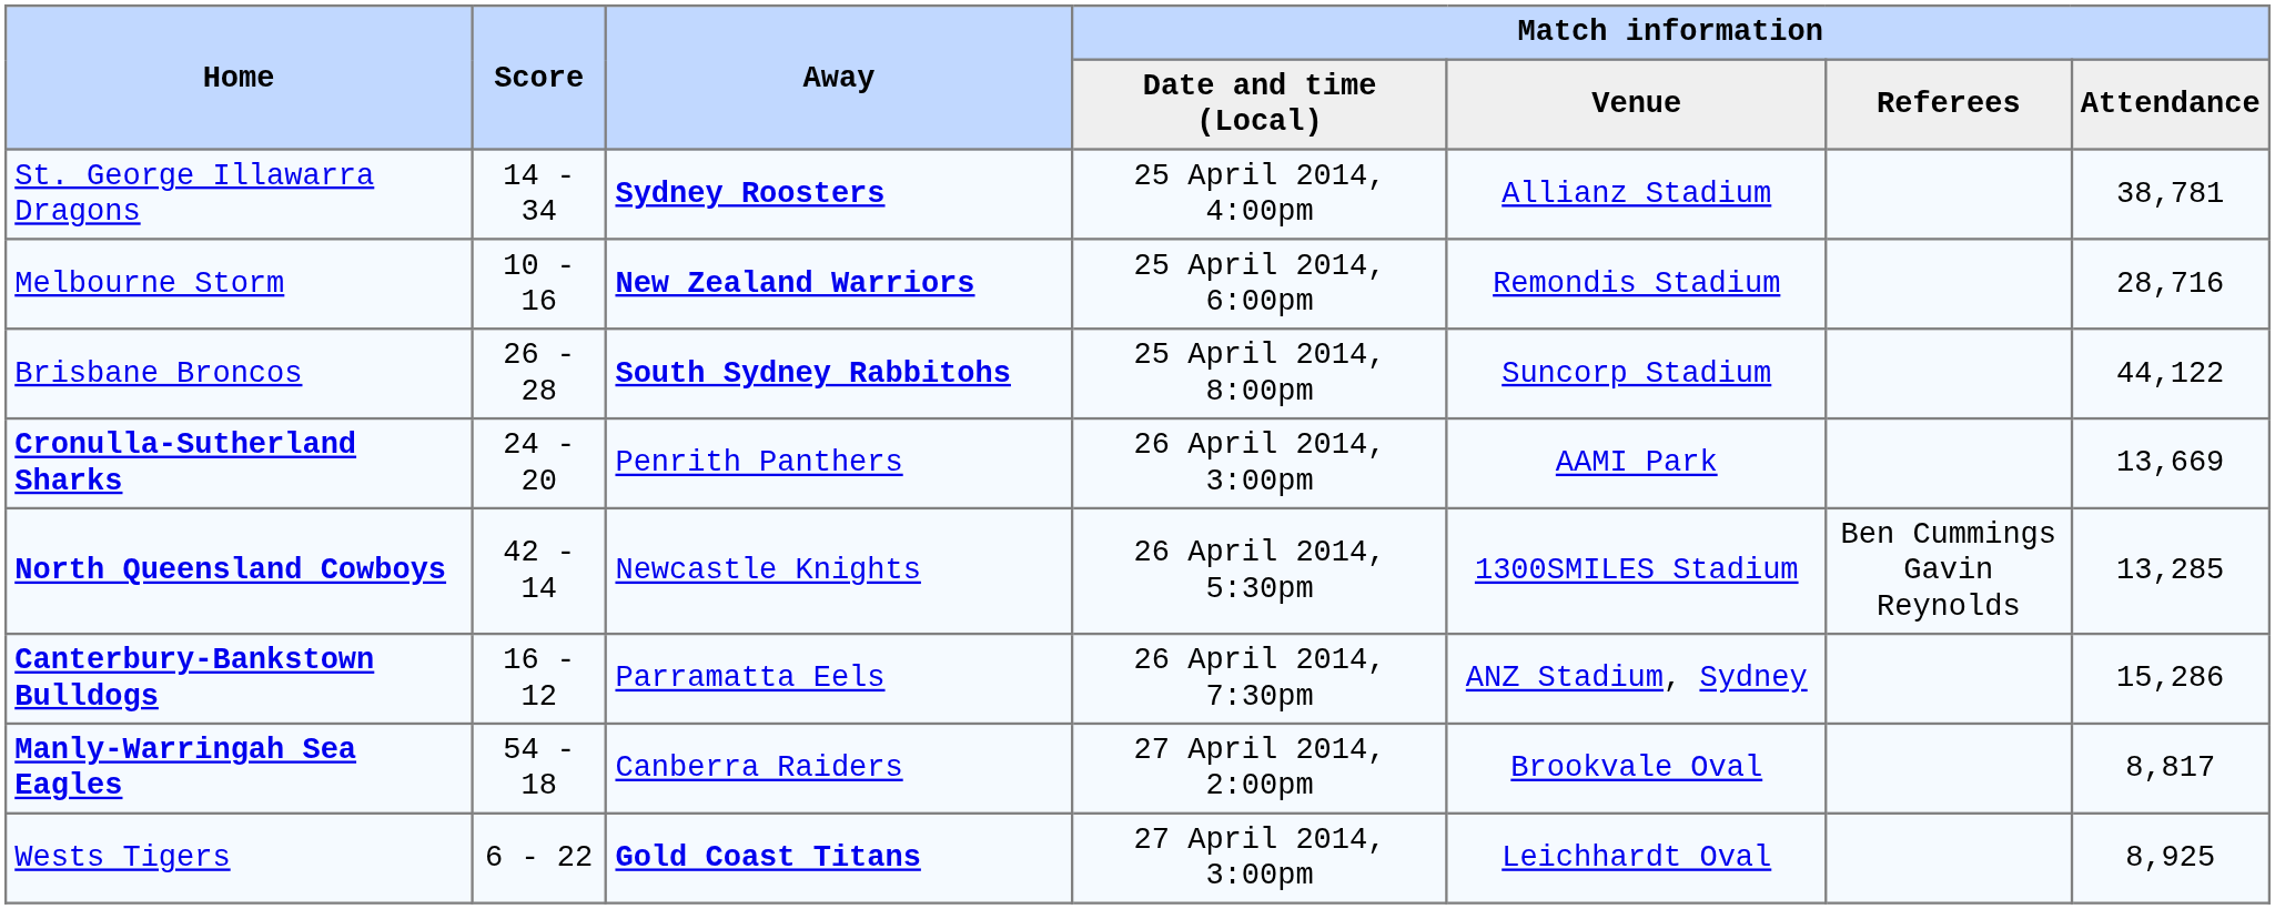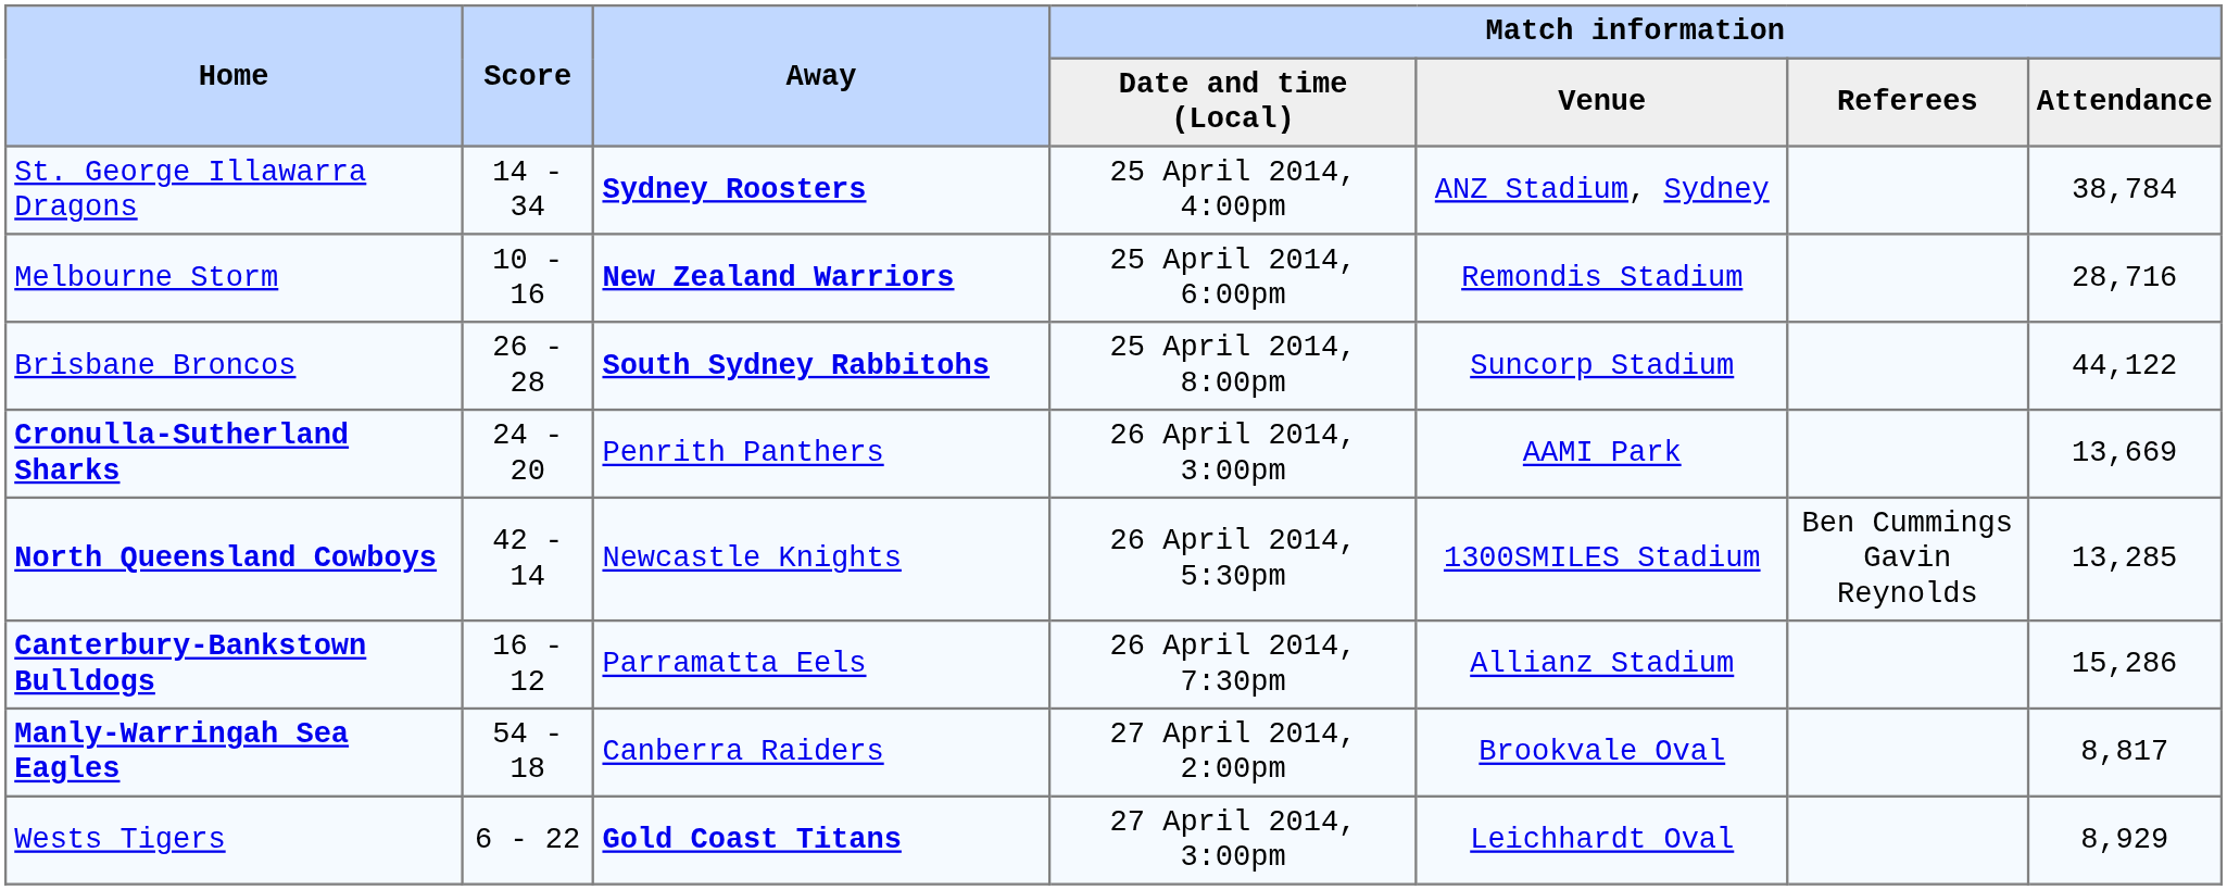 <table border="1" cellpadding="3" cellspacing="0" style="border-collapse:collapse; font-size:90%; width:100%;">
 <tr style="background:#c1d8ff;">
 <th rowspan="2" style="width:21%;">Home</th>
 <th rowspan="2" style="width:6%;">Score</th>
 <th rowspan="2" style="width:21%;">Away</th>
 <th colspan=6>Match information</th>
 </tr>
 <tr style="background:#efefef;">
 <th width=17%>Date and time (Local)</th>
 <th width=17%>Venue</th>
 <th width=11%>Referees</th>
 <th width=7%>Attendance</th>
 </tr>
 <tr style="text-align:center; background:#f5faff;">
 <td align=left> <a href='#'>St. George Illawarra Dragons</a></td>
 <td>14 - 34</td>
 <td align=left> <strong><a href='#'>Sydney Roosters</a></strong></td>
 <td>25 April 2014, 4:00pm</td>
-<td><a href='#'>Allianz Stadium</a></td>
+<td><a href='#'>ANZ Stadium</a>, <a href='#'>Sydney</a></td>
 <td></td>
-<td>38,781</td>
+<td>38,784</td>
 </tr>
 <tr style="text-align:center; background:#f5faff;">
 <td align=left> <a href='#'>Melbourne Storm</a></td>
 <td>10 - 16</td>
 <td align=left> <strong><a href='#'>New Zealand Warriors</a></strong></td>
 <td>25 April 2014, 6:00pm</td>
 <td><a href='#'>Remondis Stadium</a></td>
 <td></td>
 <td>28,716</td>
 </tr>
 <tr style="text-align:center; background:#f5faff;">
 <td align=left> <a href='#'>Brisbane Broncos</a></td>
 <td>26 - 28</td>
 <td align=left> <strong><a href='#'>South Sydney Rabbitohs</a></strong></td>
 <td>25 April 2014, 8:00pm</td>
 <td><a href='#'>Suncorp Stadium</a></td>
 <td></td>
 <td>44,122</td>
 </tr>
 <tr style="text-align:center; background:#f5faff;">
 <td align=left> <strong><a href='#'>Cronulla-Sutherland Sharks</a></strong></td>
 <td>24 - 20</td>
 <td align=left> <a href='#'>Penrith Panthers</a></td>
 <td>26 April 2014, 3:00pm</td>
 <td><a href='#'>AAMI Park</a></td>
 <td></td>
 <td>13,669</td>
 </tr>
 <tr style="text-align:center; background:#f5faff;">
 <td align=left> <strong><a href='#'>North Queensland Cowboys</a></strong></td>
 <td>42 - 14</td>
 <td align=left> <a href='#'>Newcastle Knights</a></td>
 <td>26 April 2014, 5:30pm</td>
 <td><a href='#'>1300SMILES Stadium</a></td>
 <td>Ben Cummings<br> Gavin Reynolds</td>
 <td>13,285</td>
 </tr>
 <tr style="text-align:center; background:#f5faff;">
 <td align=left> <strong><a href='#'>Canterbury-Bankstown Bulldogs</a></strong></td>
 <td>16 - 12</td>
 <td align=left> <a href='#'>Parramatta Eels</a></td>
 <td>26 April 2014, 7:30pm</td>
-<td><a href='#'>ANZ Stadium</a>, <a href='#'>Sydney</a></td>
+<td><a href='#'>Allianz Stadium</a></td>
 <td></td>
 <td>15,286</td>
 </tr>
 <tr style="text-align:center; background:#f5faff;">
 <td align=left> <strong><a href='#'>Manly-Warringah Sea Eagles</a></strong></td>
 <td>54 - 18</td>
 <td align=left> <a href='#'>Canberra Raiders</a></td>
 <td>27 April 2014, 2:00pm</td>
 <td><a href='#'>Brookvale Oval</a></td>
 <td></td>
 <td>8,817</td>
 </tr>
 <tr style="text-align:center; background:#f5faff;">
 <td align=left> <a href='#'>Wests Tigers</a></td>
 <td>6 - 22</td>
 <td align=left> <strong><a href='#'>Gold Coast Titans</a></strong></td>
 <td>27 April 2014, 3:00pm</td>
 <td><a href='#'>Leichhardt Oval</a></td>
 <td></td>
-<td>8,925</td>
+<td>8,929</td>
 </tr>
 </table>
